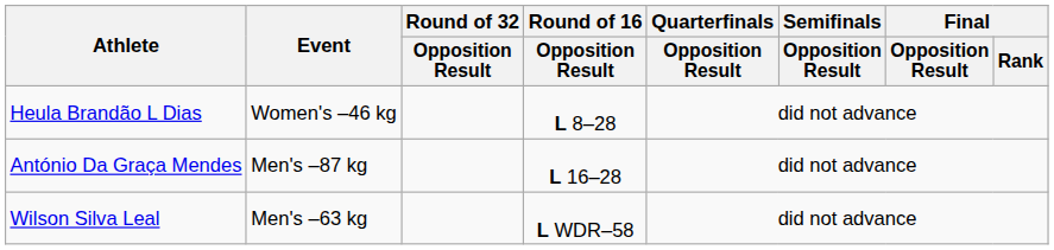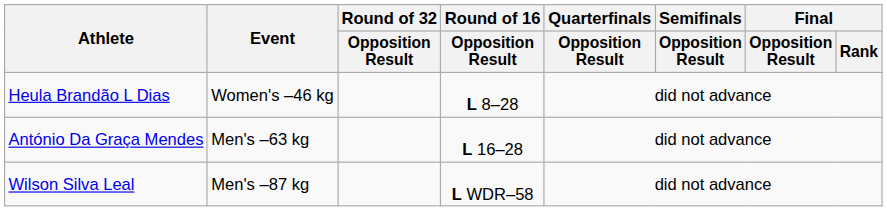 <table class="wikitable" style="text-align:left; font-size:90%">
 <tr>
 <th rowspan="2">Athlete</th>
 <th rowspan="2">Event</th>
 <th>Round of 32</th>
 <th>Round of 16</th>
 <th>Quarterfinals</th>
 <th>Semifinals</th>
 <th colspan=2>Final</th>
 </tr>
 <tr style="font-size: 95%">
 <th>Opposition<br>Result</th>
 <th>Opposition<br>Result</th>
 <th>Opposition<br>Result</th>
 <th>Opposition<br>Result</th>
 <th>Opposition<br>Result</th>
 <th>Rank</th>
 </tr>
 <tr align=center>
 <td align=left><a href='#'>Heula Brandão L Dias</a></td>
 <td align=left>Women's –46 kg</td>
 <td></td>
 <td><br><strong>L</strong> 8–28</td>
 <td colspan=4>did not advance</td>
 </tr>
 <tr align=center>
 <td align=left><a href='#'>António Da Graça Mendes</a></td>
-<td align=left>Men's –87 kg</td>
+<td align=left>Men's –63 kg</td>
 <td></td>
 <td><br><strong>L</strong> 16–28</td>
 <td colspan=4>did not advance</td>
 </tr>
 <tr align=center>
 <td align=left><a href='#'>Wilson Silva Leal</a></td>
-<td align=left>Men's –63 kg</td>
+<td align=left>Men's –87 kg</td>
 <td></td>
 <td><br><strong>L</strong> WDR–58</td>
 <td colspan=4>did not advance</td>
 </tr>
 </table>
